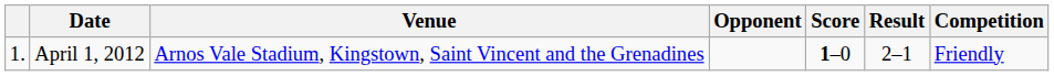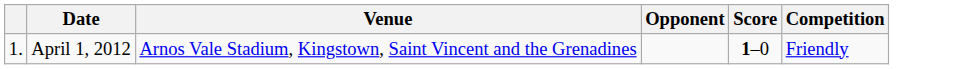 <table class="wikitable">
 <tr>
 <th></th>
 <th>Date</th>
 <th>Venue</th>
 <th>Opponent</th>
 <th>Score</th>
-<th>Result</th>
 <th>Competition</th>
 </tr>
 <tr>
 <td align="center">1.</td>
 <td>April 1, 2012</td>
 <td><a href='#'>Arnos Vale Stadium</a>, <a href='#'>Kingstown</a>, <a href='#'>Saint Vincent and the Grenadines</a></td>
 <td></td>
 <td align="center"><strong>1</strong>–0</td>
-<td align="center">2–1</td>
 <td><a href='#'>Friendly</a></td>
 </tr>
 </table>
